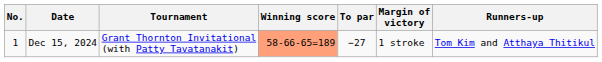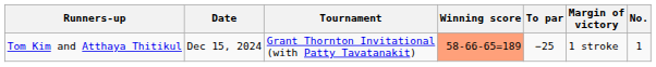 <table class="wikitable" style="font-size:95%;">
 <tr>
-<th>No.</th>
+<th>Runners-up</th>
 <th>Date</th>
 <th>Tournament</th>
 <th>Winning score</th>
 <th>To par</th>
 <th>Margin of<br>victory</th>
-<th>Runners-up</th>
+<th>No.</th>
 </tr>
 <tr>
-<td align=center>1</td>
+<td> <a href='#'>Tom Kim</a> and  <a href='#'>Atthaya Thitikul</a></td>
 <td align=right>Dec 15, 2024</td>
 <td><a href='#'>Grant Thornton Invitational</a><br>(with  <a href='#'>Patty Tavatanakit</a>)</td>
 <td align=right style="background: lightsalmon;">58-66-65=189</td>
-<td align=center>−27</td>
+<td align=center>−25</td>
 <td>1 stroke</td>
-<td> <a href='#'>Tom Kim</a> and  <a href='#'>Atthaya Thitikul</a></td>
+<td align=center>1</td>
 </tr>
 </table>
